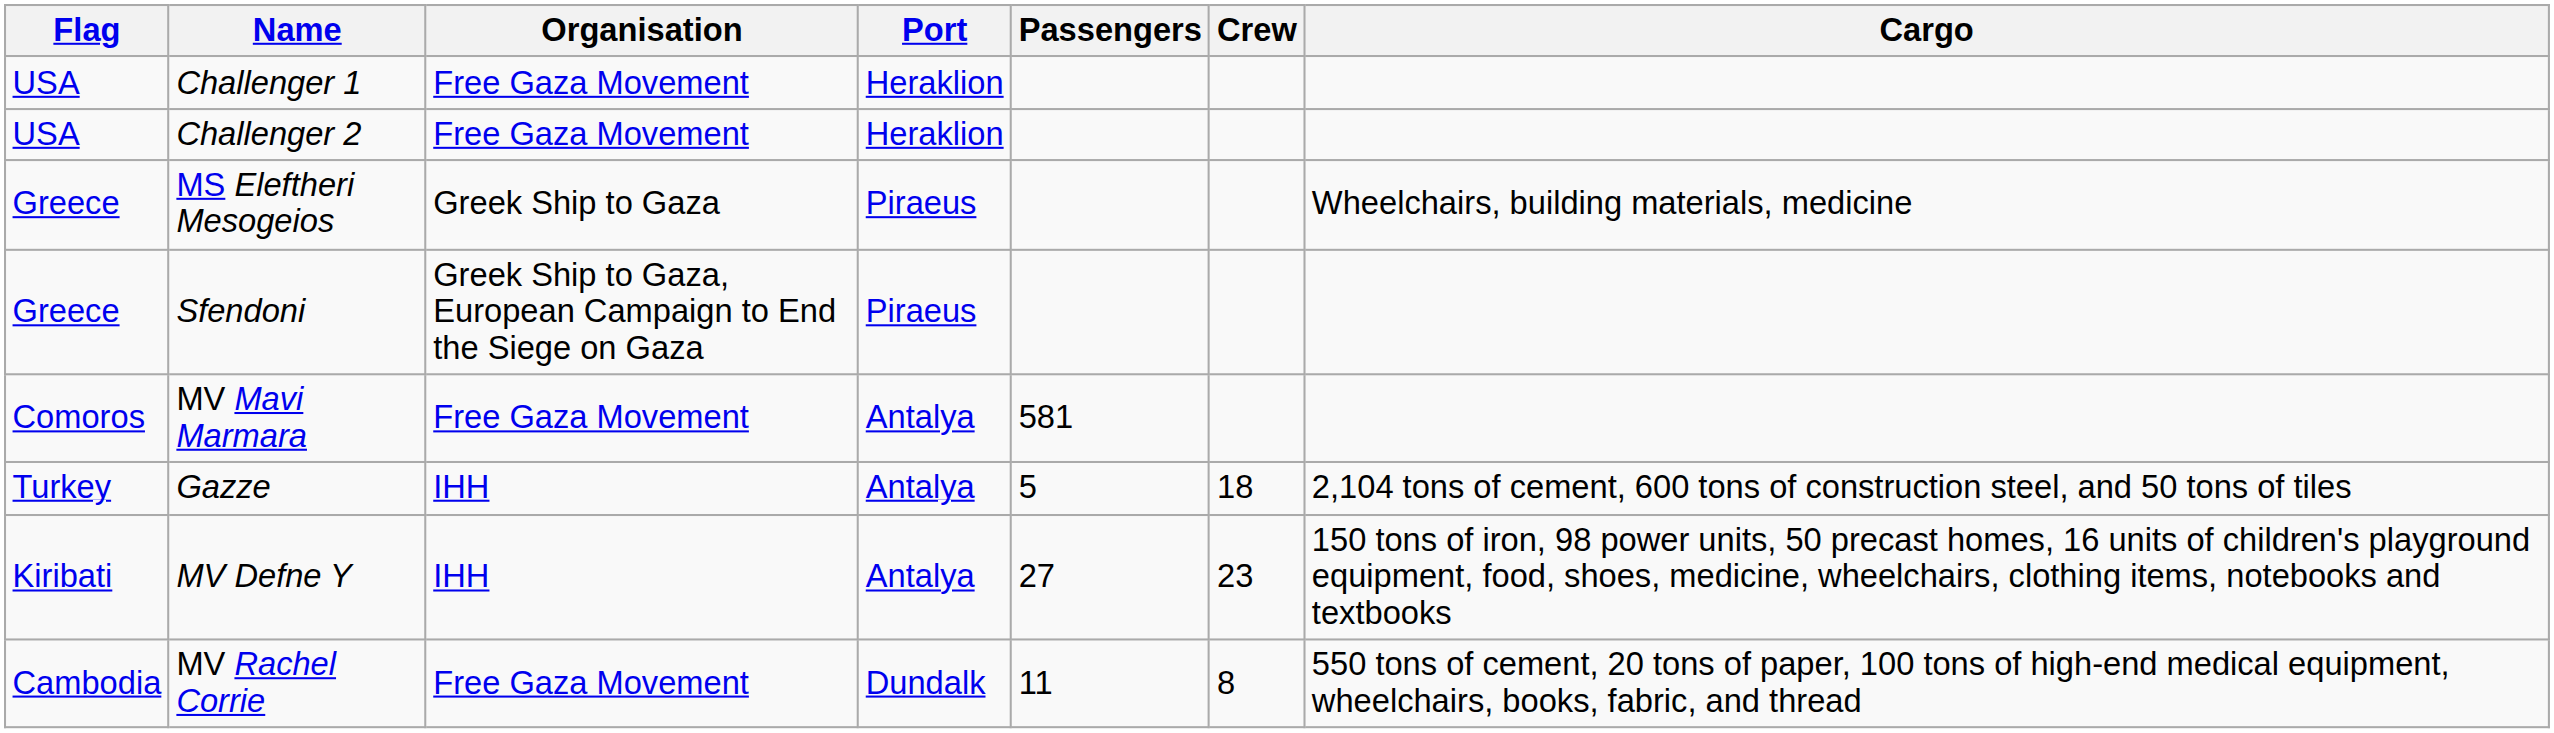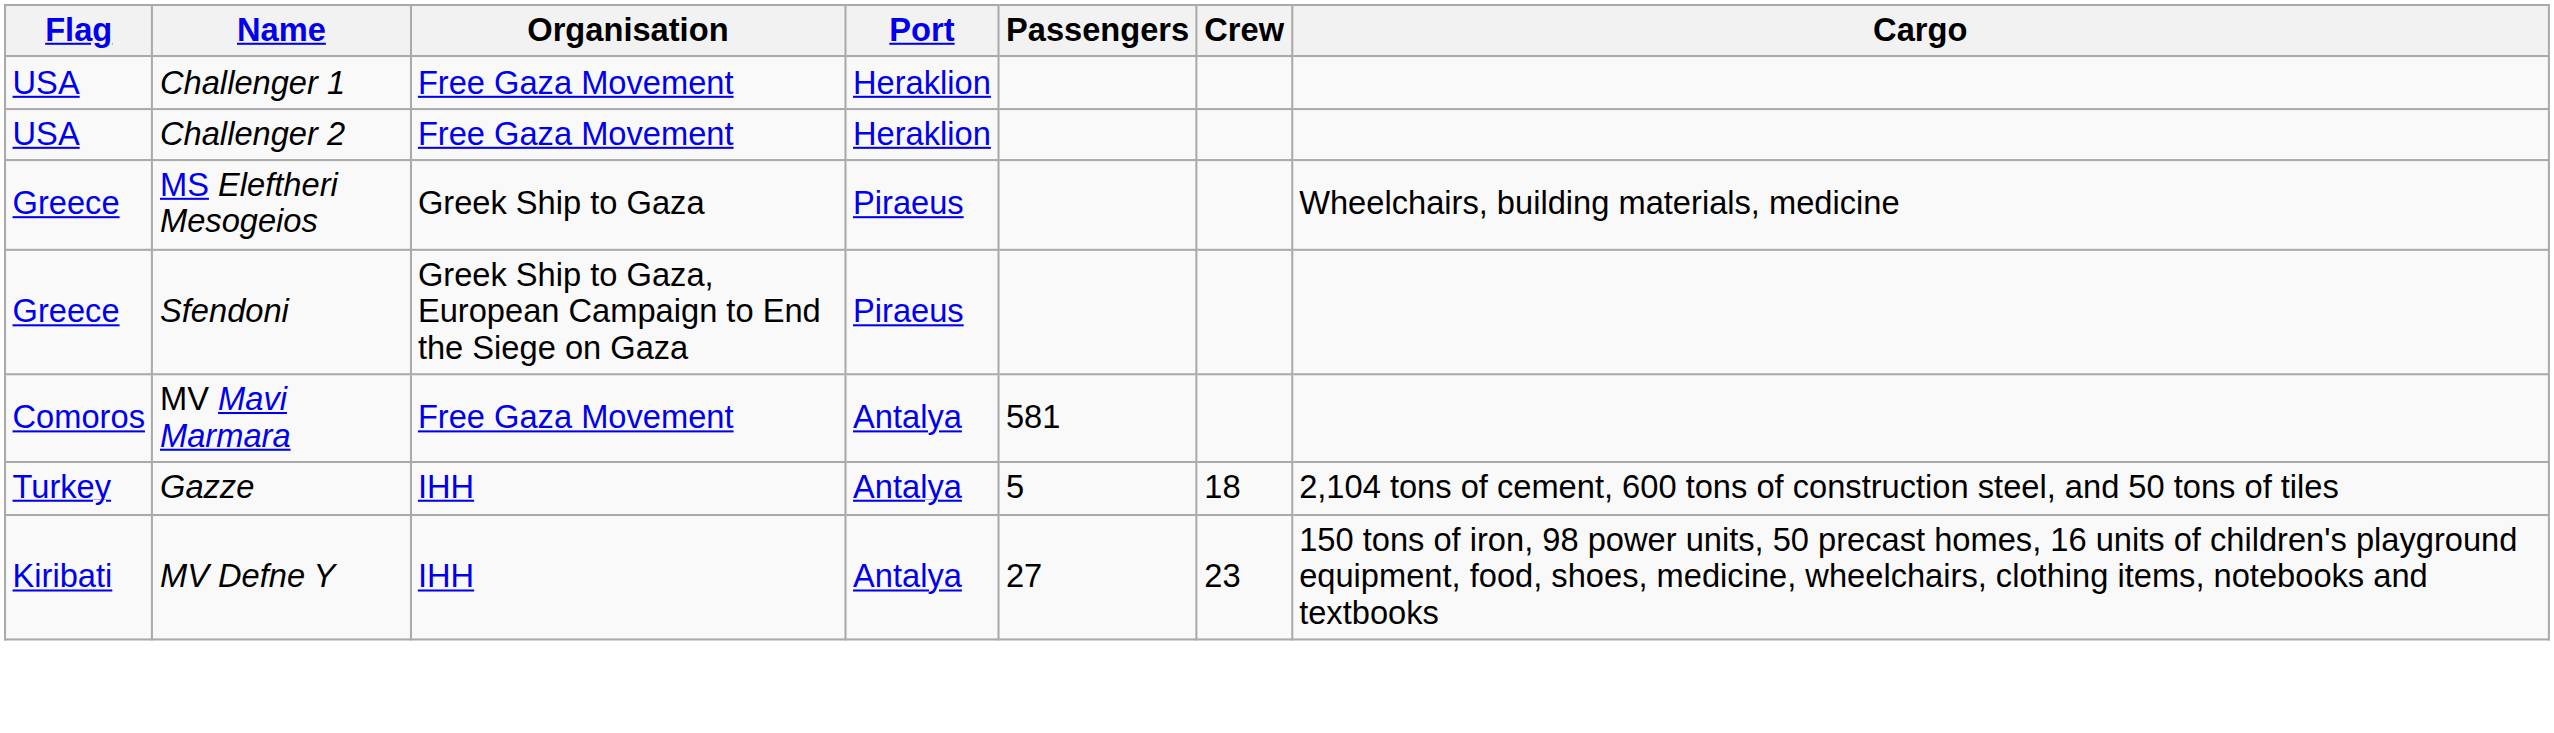 <table class="wikitable sortable">
 <tr>
 <th><a href='#'>Flag</a></th>
 <th><a href='#'>Name</a></th>
 <th>Organisation</th>
 <th><a href='#'>Port</a></th>
 <th>Passengers</th>
 <th>Crew</th>
 <th class="unsortable">Cargo</th>
 </tr>
 <tr>
 <td> <a href='#'>USA</a></td>
 <td><em>Challenger 1</em></td>
 <td><a href='#'>Free Gaza Movement</a></td>
 <td><a href='#'>Heraklion</a></td>
 <td></td>
 <td></td>
 <td></td>
 </tr>
 <tr>
 <td> <a href='#'>USA</a></td>
 <td><em>Challenger 2</em></td>
 <td><a href='#'>Free Gaza Movement</a></td>
 <td><a href='#'>Heraklion</a></td>
 <td></td>
 <td></td>
 <td></td>
 </tr>
 <tr>
 <td> <a href='#'>Greece</a></td>
 <td><a href='#'>MS</a> <em>Eleftheri Mesogeios</em></td>
 <td>Greek Ship to Gaza</td>
 <td><a href='#'>Piraeus</a></td>
 <td></td>
 <td></td>
 <td>Wheelchairs, building materials, medicine</td>
 </tr>
 <tr>
 <td> <a href='#'>Greece</a></td>
 <td><em>Sfendoni</em></td>
 <td>Greek Ship to Gaza,<br>European Campaign to End the Siege on Gaza</td>
 <td><a href='#'>Piraeus</a></td>
 <td></td>
 <td></td>
 </tr>
 <tr>
 <td> <a href='#'>Comoros</a></td>
 <td>MV <em><a href='#'>Mavi Marmara</a></em></td>
 <td><a href='#'>Free Gaza Movement</a></td>
 <td><a href='#'>Antalya</a></td>
 <td>581</td>
 <td></td>
 <td></td>
 </tr>
 <tr>
 <td> <a href='#'>Turkey</a></td>
 <td><em>Gazze</em></td>
 <td><a href='#'>IHH</a></td>
 <td><a href='#'>Antalya</a></td>
 <td>5</td>
 <td>18</td>
 <td>2,104 tons of cement, 600 tons of construction steel, and 50 tons of tiles</td>
 </tr>
 <tr>
 <td> <a href='#'>Kiribati</a></td>
 <td><em>MV Defne Y</em></td>
 <td><a href='#'>IHH</a></td>
 <td><a href='#'>Antalya</a></td>
 <td>27</td>
 <td>23</td>
 <td>150 tons of iron, 98 power units, 50 precast homes, 16 units of children's playground equipment, food, shoes, medicine, wheelchairs, clothing items, notebooks and textbooks</td>
 </tr>
-<tr>
-<td> <a href='#'>Cambodia</a></td>
-<td>MV <em><a href='#'>Rachel Corrie</a></em></td>
-<td><a href='#'>Free Gaza Movement</a></td>
-<td><a href='#'>Dundalk</a></td>
-<td>11</td>
-<td>8</td>
-<td>550 tons of cement, 20 tons of paper, 100 tons of high-end medical equipment, wheelchairs, books, fabric, and thread</td>
-</tr>
 </table>
